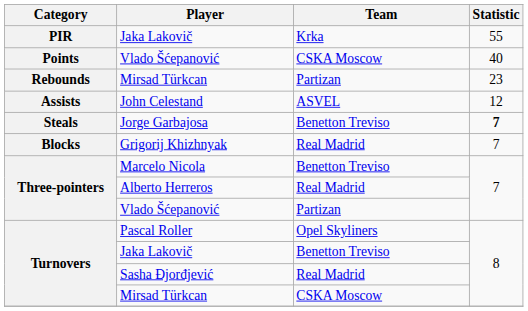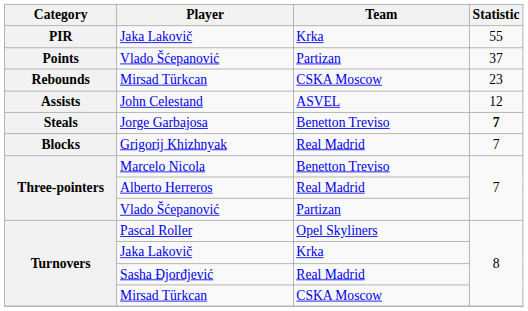 <table class="wikitable">
 <tr>
 <th width=125>Category</th>
 <th width=200>Player</th>
 <th width=200>Team</th>
 <th>Statistic</th>
 </tr>
 <tr>
 <th>PIR</th>
 <td> <a href='#'>Jaka Lakovič</a></td>
 <td> <a href='#'>Krka</a></td>
 <td style="text-align:center">55</td>
 </tr>
 <tr>
 <th>Points</th>
 <td> <a href='#'>Vlado Šćepanović</a></td>
-<td> <a href='#'>CSKA Moscow</a></td>
-<td style="text-align:center">40</td>
+<td> <a href='#'>Partizan</a></td>
+<td style="text-align:center">37</td>
 </tr>
 <tr>
 <th>Rebounds</th>
 <td> <a href='#'>Mirsad Türkcan</a></td>
-<td> <a href='#'>Partizan</a></td>
+<td> <a href='#'>CSKA Moscow</a></td>
 <td style="text-align:center">23</td>
 </tr>
 <tr>
 <th>Assists</th>
 <td> <a href='#'>John Celestand</a></td>
 <td> <a href='#'>ASVEL</a></td>
 <td style="text-align:center">12</td>
 </tr>
 <tr>
 <th>Steals</th>
 <td> <a href='#'>Jorge Garbajosa</a></td>
 <td> <a href='#'>Benetton Treviso</a></td>
 <td style="text-align:center"><strong>7</strong></td>
 </tr>
 <tr>
 <th>Blocks</th>
 <td> <a href='#'>Grigorij Khizhnyak</a></td>
 <td> <a href='#'>Real Madrid</a></td>
 <td style="text-align:center">7</td>
 </tr>
 <tr>
 <th rowspan=3>Three-pointers</th>
 <td> <a href='#'>Marcelo Nicola</a></td>
 <td> <a href='#'>Benetton Treviso</a></td>
 <td rowspan=3 style="text-align: center;">7</td>
 </tr>
 <tr>
 <td> <a href='#'>Alberto Herreros</a></td>
 <td> <a href='#'>Real Madrid</a></td>
 </tr>
 <tr>
 <td> <a href='#'>Vlado Šćepanović</a></td>
 <td> <a href='#'>Partizan</a></td>
 </tr>
 <tr>
 <th rowspan=4>Turnovers</th>
 <td> <a href='#'>Pascal Roller</a></td>
 <td> <a href='#'>Opel Skyliners</a></td>
 <td rowspan=4 style="text-align: center;">8</td>
 </tr>
 <tr>
 <td> <a href='#'>Jaka Lakovič</a></td>
-<td> <a href='#'>Benetton Treviso</a></td>
+<td> <a href='#'>Krka</a></td>
 </tr>
 <tr>
 <td> <a href='#'>Sasha Đjorđjević</a></td>
 <td> <a href='#'>Real Madrid</a></td>
 </tr>
 <tr>
 <td> <a href='#'>Mirsad Türkcan</a></td>
 <td> <a href='#'>CSKA Moscow</a></td>
 </tr>
 <tr>
 </tr>
 </table>
